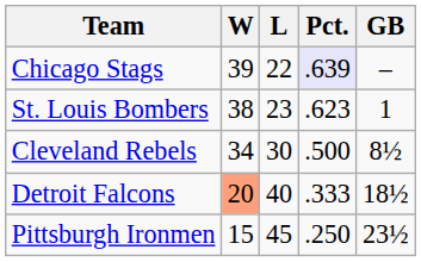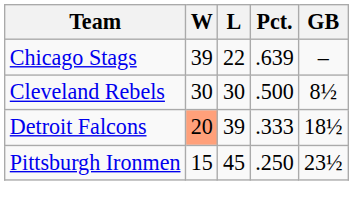 <table class="wikitable" style="text-align: center;">
 <tr>
 <th>Team</th>
 <th>W</th>
 <th>L</th>
 <th>Pct.</th>
 <th>GB</th>
 </tr>
 <tr>
 <td align="left"><a href='#'>Chicago Stags</a></td>
 <td>39</td>
 <td>22</td>
-<td style="background: lavender;">.639</td>
+<td>.639</td>
 <td>–</td>
 </tr>
 <tr>
-<td align="left"><a href='#'>St. Louis Bombers</a></td>
-<td>38</td>
-<td>23</td>
-<td>.623</td>
-<td>1</td>
-</tr>
-<tr>
 <td align="left"><a href='#'>Cleveland Rebels</a></td>
-<td>34</td>
+<td>30</td>
 <td>30</td>
 <td>.500</td>
 <td>8½</td>
 </tr>
 <tr>
 <td align="left"><a href='#'>Detroit Falcons</a></td>
 <td style="background: lightsalmon;">20</td>
-<td>40</td>
+<td>39</td>
 <td>.333</td>
 <td>18½</td>
 </tr>
 <tr>
 <td align="left"><a href='#'>Pittsburgh Ironmen</a></td>
 <td>15</td>
 <td>45</td>
 <td>.250</td>
 <td>23½</td>
 </tr>
 </table>
